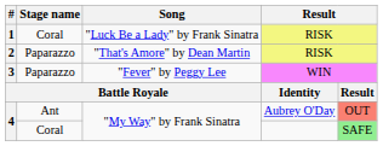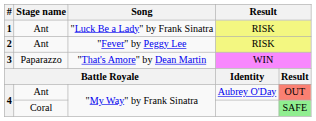 <table class="wikitable plainrowheaders" style="text-align: center;">
 <tr>
 <th>#</th>
 <th>Stage name</th>
 <th>Song</th>
 <th colspan=2>Result</th>
 </tr>
 <tr>
 <th>1</th>
-<td>Coral</td>
+<td>Ant</td>
 <td>"<a href='#'>Luck Be a Lady</a>" by Frank Sinatra</td>
 <td colspan=2 bgcolor="#F3F781">RISK</td>
 </tr>
 <tr>
 <th>2</th>
-<td>Paparazzo</td>
-<td>"<a href='#'>That's Amore</a>" by <a href='#'>Dean Martin</a></td>
+<td>Ant</td>
+<td>"<a href='#'>Fever</a>" by <a href='#'>Peggy Lee</a></td>
 <td colspan=2 bgcolor="#F3F781">RISK</td>
 </tr>
 <tr>
 <th>3</th>
 <td>Paparazzo</td>
-<td>"<a href='#'>Fever</a>" by <a href='#'>Peggy Lee</a></td>
+<td>"<a href='#'>That's Amore</a>" by <a href='#'>Dean Martin</a></td>
 <td colspan=2 bgcolor="#F888FD">WIN</td>
 </tr>
 <tr>
 <th colspan=3>Battle Royale</th>
 <th>Identity</th>
 <th>Result</th>
 </tr>
 <tr>
 <th rowspan=4>4</th>
 <td>Ant</td>
 <td rowspan=2>"<a href='#'>My Way</a>" by Frank Sinatra</td>
 <td><a href='#'>Aubrey O'Day</a></td>
 <td bgcolor="salmon">OUT</td>
 </tr>
 <tr>
 <td>Coral</td>
 <td></td>
 <td bgcolor=lightgreen>SAFE</td>
 </tr>
 </table>
